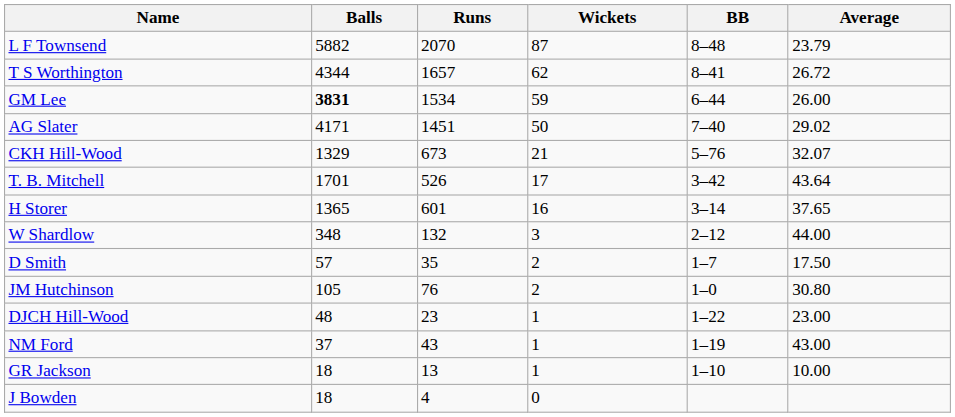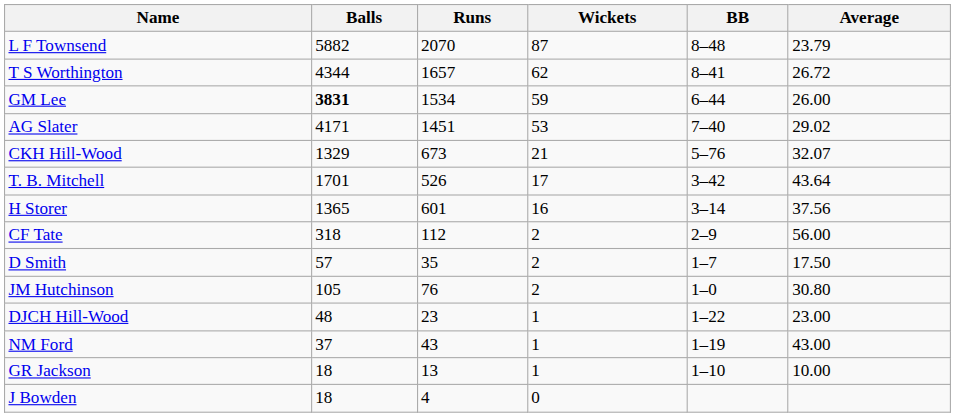 <table class="wikitable sortable" style="width:70%;">
 <tr style="background:#efefef;">
 <th>Name</th>
 <th>Balls</th>
 <th>Runs</th>
 <th>Wickets</th>
 <th>BB</th>
 <th>Average</th>
 </tr>
 <tr>
 <td><a href='#'>L F Townsend</a></td>
 <td>5882</td>
 <td>2070</td>
 <td>87</td>
 <td>8–48</td>
 <td>23.79</td>
 </tr>
 <tr>
 <td><a href='#'>T S Worthington</a></td>
 <td>4344</td>
 <td>1657</td>
 <td>62</td>
 <td>8–41</td>
 <td>26.72</td>
 </tr>
 <tr>
 <td><a href='#'>GM Lee</a></td>
 <td><strong>3831</strong></td>
 <td>1534</td>
 <td>59</td>
 <td>6–44</td>
 <td>26.00</td>
 </tr>
 <tr>
 <td><a href='#'>AG Slater</a></td>
 <td>4171</td>
 <td>1451</td>
-<td>50</td>
+<td>53</td>
 <td>7–40</td>
 <td>29.02</td>
 </tr>
 <tr>
 <td><a href='#'>CKH Hill-Wood</a></td>
 <td>1329</td>
 <td>673</td>
 <td>21</td>
 <td>5–76</td>
 <td>32.07</td>
 </tr>
 <tr>
 <td><a href='#'>T. B. Mitchell</a></td>
 <td>1701</td>
 <td>526</td>
 <td>17</td>
 <td>3–42</td>
 <td>43.64</td>
 </tr>
 <tr>
 <td><a href='#'>H Storer</a></td>
 <td>1365</td>
 <td>601</td>
 <td>16</td>
 <td>3–14</td>
-<td>37.65</td>
+<td>37.56</td>
 </tr>
 <tr>
-<td><a href='#'>W Shardlow</a></td>
-<td>348</td>
-<td>132</td>
-<td>3</td>
-<td>2–12</td>
-<td>44.00</td>
+<td><a href='#'>CF Tate</a></td>
+<td>318</td>
+<td>112</td>
+<td>2</td>
+<td>2–9</td>
+<td>56.00</td>
 </tr>
 <tr>
 <td><a href='#'>D Smith</a></td>
 <td>57</td>
 <td>35</td>
 <td>2</td>
 <td>1–7</td>
 <td>17.50</td>
 </tr>
 <tr>
 <td><a href='#'>JM Hutchinson</a></td>
 <td>105</td>
 <td>76</td>
 <td>2</td>
 <td>1–0</td>
 <td>30.80</td>
 </tr>
 <tr>
 <td><a href='#'>DJCH Hill-Wood</a></td>
 <td>48</td>
 <td>23</td>
 <td>1</td>
 <td>1–22</td>
 <td>23.00</td>
 </tr>
 <tr>
 <td><a href='#'>NM Ford</a></td>
 <td>37</td>
 <td>43</td>
 <td>1</td>
 <td>1–19</td>
 <td>43.00</td>
 </tr>
 <tr>
 <td><a href='#'>GR Jackson</a></td>
 <td>18</td>
 <td>13</td>
 <td>1</td>
 <td>1–10</td>
 <td>10.00</td>
 </tr>
 <tr>
 <td><a href='#'>J Bowden</a></td>
 <td>18</td>
 <td>4</td>
 <td>0</td>
 <td></td>
 <td></td>
 </tr>
 </table>
